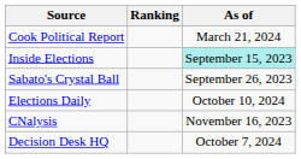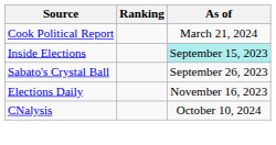 <table class="wikitable" style="text-align:center">
 <tr>
 <th>Source</th>
 <th>Ranking</th>
 <th>As of</th>
 </tr>
 <tr>
 <td align=left><a href='#'>Cook Political Report</a></td>
 <td></td>
 <td>March 21, 2024</td>
 </tr>
 <tr>
 <td align=left><a href='#'>Inside Elections</a></td>
 <td></td>
 <td style="background: paleturquoise;">September 15, 2023</td>
 </tr>
 <tr>
 <td align=left><a href='#'>Sabato's Crystal Ball</a></td>
 <td></td>
 <td>September 26, 2023</td>
 </tr>
 <tr>
 <td align=left><a href='#'>Elections Daily</a></td>
 <td></td>
-<td>October 10, 2024</td>
+<td>November 16, 2023</td>
 </tr>
 <tr>
 <td align=left><a href='#'>CNalysis</a></td>
 <td></td>
-<td>November 16, 2023</td>
-</tr>
-<tr>
-<td align=left><a href='#'>Decision Desk HQ</a></td>
-<td></td>
-<td>October 7, 2024</td>
+<td>October 10, 2024</td>
 </tr>
 </table>
